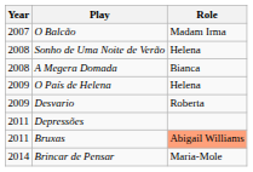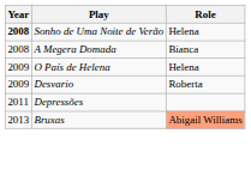 <table class="wikitable" style="font-size: 90%;">
 <tr>
 <th>Year</th>
 <th>Play</th>
 <th>Role</th>
 </tr>
 <tr>
-<td>2007</td>
-<td><em>O Balcão</em></td>
-<td>Madam Irma</td>
-</tr>
-<tr>
-<td>2008</td>
+<td><strong>2008</strong></td>
 <td><em>Sonho de Uma Noite de Verão</em></td>
 <td>Helena</td>
 </tr>
 <tr>
 <td>2008</td>
 <td><em>A Megera Domada</em></td>
 <td>Bianca</td>
 </tr>
 <tr>
 <td>2009</td>
 <td><em>O País de Helena</em></td>
 <td>Helena</td>
 </tr>
 <tr>
 <td>2009</td>
 <td><em>Desvario</em></td>
 <td>Roberta</td>
 </tr>
 <tr>
 <td>2011</td>
 <td><em>Depressões</em></td>
 <td></td>
 </tr>
 <tr>
-<td>2011</td>
+<td>2013</td>
 <td><em>Bruxas</em></td>
 <td style="background: lightsalmon;">Abigail Williams</td>
 </tr>
-<tr>
-<td>2014</td>
-<td><em>Brincar de Pensar</em></td>
-<td>Maria-Mole</td>
-</tr>
 </table>
